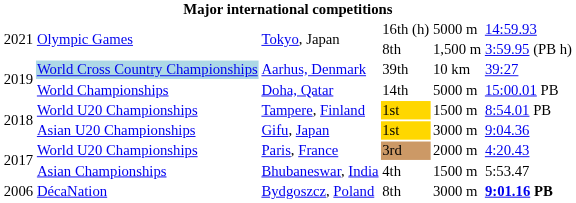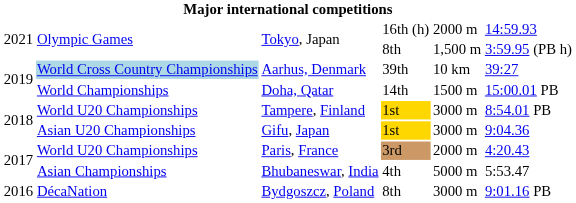 <table>
 <tr>
 <th colspan="9">Major international competitions</th>
 </tr>
 <tr>
 <td rowspan=2>2021</td>
 <td rowspan=2><a href='#'>Olympic Games</a></td>
 <td rowspan=2><a href='#'>Tokyo</a>, Japan</td>
 <td>16th (h)</td>
-<td>5000 m</td>
+<td>2000 m</td>
 <td><a href='#'>14:59.93</a> </td>
 </tr>
 <tr>
 <td>8th</td>
 <td>1,500 m</td>
 <td><a href='#'>3:59.95</a> (PB h)</td>
 </tr>
 <tr>
 <td rowspan=2>2019</td>
 <td style="background: lightblue;"><a href='#'>World Cross Country Championships</a></td>
 <td><a href='#'>Aarhus, Denmark</a></td>
 <td>39th</td>
 <td>10 km</td>
 <td><a href='#'>39:27</a></td>
 </tr>
 <tr>
 <td><a href='#'>World Championships</a></td>
 <td><a href='#'>Doha, Qatar</a></td>
 <td>14th</td>
-<td>5000 m</td>
+<td>1500 m</td>
 <td><a href='#'>15:00.01</a> PB</td>
 </tr>
 <tr>
 <td rowspan=2>2018</td>
 <td><a href='#'>World U20 Championships</a></td>
 <td><a href='#'>Tampere</a>, <a href='#'>Finland</a></td>
 <td bgcolor=gold>1st</td>
-<td>1500 m</td>
+<td>3000 m</td>
 <td><a href='#'>8:54.01</a> PB</td>
 </tr>
 <tr>
 <td><a href='#'>Asian U20 Championships</a></td>
 <td><a href='#'>Gifu</a>, <a href='#'>Japan</a></td>
 <td bgcolor=gold>1st</td>
 <td>3000 m</td>
 <td><a href='#'>9:04.36</a> </td>
 </tr>
 <tr>
 <td rowspan=2>2017</td>
 <td><a href='#'>World U20 Championships</a></td>
 <td><a href='#'>Paris</a>, <a href='#'>France</a></td>
 <td bgcolor=cc9966>3rd</td>
 <td>2000 m</td>
 <td><a href='#'>4:20.43</a></td>
 </tr>
 <tr>
 <td><a href='#'>Asian Championships</a></td>
 <td><a href='#'>Bhubaneswar</a>, <a href='#'>India</a></td>
 <td>4th</td>
-<td>1500 m</td>
+<td>5000 m</td>
 <td>5:53.47</td>
 </tr>
 <tr>
-<td>2006</td>
+<td>2016</td>
 <td><a href='#'>DécaNation</a></td>
 <td><a href='#'>Bydgoszcz</a>, <a href='#'>Poland</a></td>
 <td>8th</td>
 <td>3000 m</td>
-<td><strong><a href='#'>9:01.16</a> PB</strong></td>
+<td><a href='#'>9:01.16</a> PB</td>
 </tr>
 </table>
